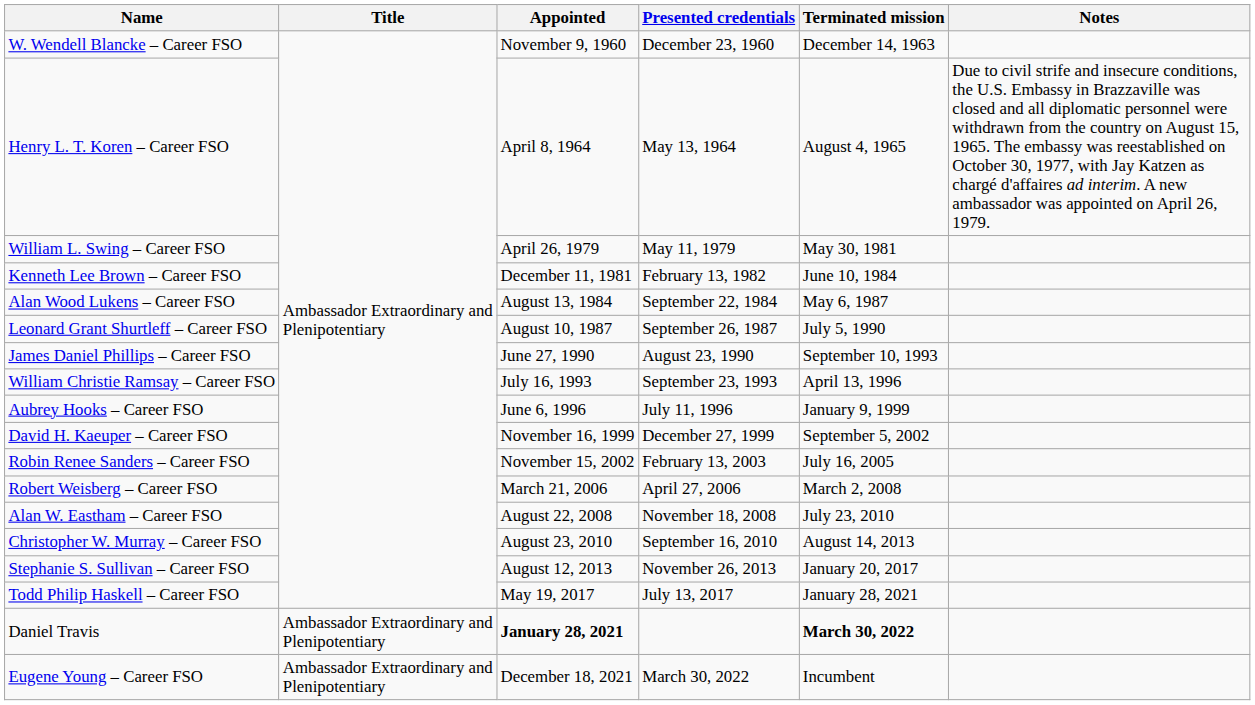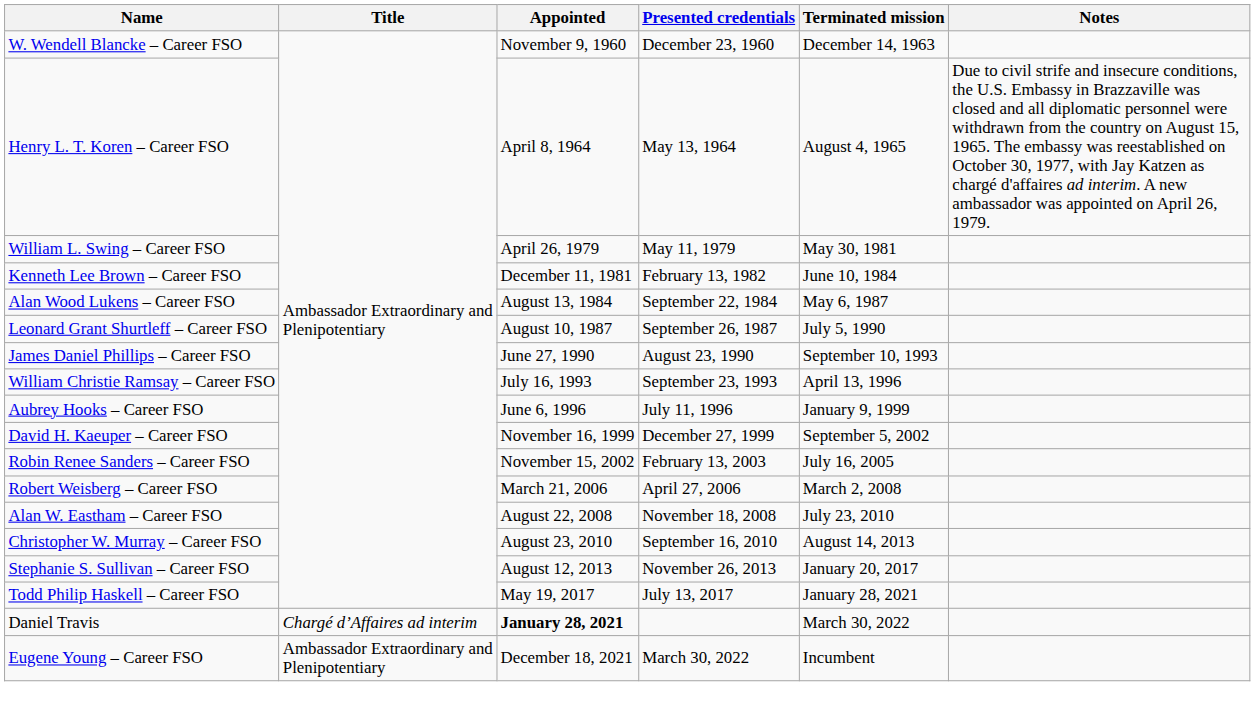 <table class="wikitable">
 <tr>
 <th>Name</th>
 <th style="width: 200px;">Title</th>
 <th>Appointed</th>
 <th><a href='#'>Presented credentials</a></th>
 <th>Terminated mission</th>
 <th style="width: 280px;">Notes</th>
 </tr>
 <tr>
 <td><a href='#'>W. Wendell Blancke</a> – Career FSO</td>
 <td rowspan="16">Ambassador Extraordinary and Plenipotentiary</td>
 <td>November 9, 1960</td>
 <td>December 23, 1960</td>
 <td>December 14, 1963</td>
 <td></td>
 </tr>
 <tr>
 <td><a href='#'>Henry L. T. Koren</a> – Career FSO</td>
 <td>April 8, 1964</td>
 <td>May 13, 1964</td>
 <td>August 4, 1965</td>
 <td>Due to civil strife and insecure conditions, the U.S. Embassy in Brazzaville was closed and all diplomatic personnel were withdrawn from the country on August 15, 1965. The embassy was reestablished on October 30, 1977, with Jay Katzen as chargé d'affaires <em>ad interim</em>. A new ambassador was appointed on April 26, 1979.</td>
 </tr>
 <tr>
 <td><a href='#'>William L. Swing</a> – Career FSO</td>
 <td>April 26, 1979</td>
 <td>May 11, 1979</td>
 <td>May 30, 1981</td>
 <td></td>
 </tr>
 <tr>
 <td><a href='#'>Kenneth Lee Brown</a> – Career FSO</td>
 <td>December 11, 1981</td>
 <td>February 13, 1982</td>
 <td>June 10, 1984</td>
 <td></td>
 </tr>
 <tr>
 <td><a href='#'>Alan Wood Lukens</a> – Career FSO</td>
 <td>August 13, 1984</td>
 <td>September 22, 1984</td>
 <td>May 6, 1987</td>
 <td></td>
 </tr>
 <tr>
 <td><a href='#'>Leonard Grant Shurtleff</a> – Career FSO</td>
 <td>August 10, 1987</td>
 <td>September 26, 1987</td>
 <td>July 5, 1990</td>
 <td></td>
 </tr>
 <tr>
 <td><a href='#'>James Daniel Phillips</a> – Career FSO</td>
 <td>June 27, 1990</td>
 <td>August 23, 1990</td>
 <td>September 10, 1993</td>
 <td></td>
 </tr>
 <tr>
 <td><a href='#'>William Christie Ramsay</a> – Career FSO</td>
 <td>July 16, 1993</td>
 <td>September 23, 1993</td>
 <td>April 13, 1996</td>
 <td></td>
 </tr>
 <tr>
 <td><a href='#'>Aubrey Hooks</a> – Career FSO</td>
 <td>June 6, 1996</td>
 <td>July 11, 1996</td>
 <td>January 9, 1999</td>
 <td></td>
 </tr>
 <tr>
 <td><a href='#'>David H. Kaeuper</a> – Career FSO</td>
 <td>November 16, 1999</td>
 <td>December 27, 1999</td>
 <td>September 5, 2002</td>
 <td></td>
 </tr>
 <tr>
 <td><a href='#'>Robin Renee Sanders</a> – Career FSO</td>
 <td>November 15, 2002</td>
 <td>February 13, 2003</td>
 <td>July 16, 2005</td>
 <td></td>
 </tr>
 <tr>
 <td><a href='#'>Robert Weisberg</a> – Career FSO</td>
 <td>March 21, 2006</td>
 <td>April 27, 2006</td>
 <td>March 2, 2008</td>
 <td></td>
 </tr>
 <tr>
 <td><a href='#'>Alan W. Eastham</a> – Career FSO</td>
 <td>August 22, 2008</td>
 <td>November 18, 2008</td>
 <td>July 23, 2010</td>
 <td></td>
 </tr>
 <tr>
 <td><a href='#'>Christopher W. Murray</a> – Career FSO</td>
 <td>August 23, 2010</td>
 <td>September 16, 2010</td>
 <td>August 14, 2013</td>
 <td></td>
 </tr>
 <tr>
 <td><a href='#'>Stephanie S. Sullivan</a> – Career FSO</td>
 <td>August 12, 2013</td>
 <td>November 26, 2013</td>
 <td>January 20, 2017</td>
 <td></td>
 </tr>
 <tr>
 <td><a href='#'>Todd Philip Haskell</a> – Career FSO</td>
 <td>May 19, 2017</td>
 <td>July 13, 2017</td>
 <td>January 28, 2021</td>
 <td></td>
 </tr>
 <tr>
 <td>Daniel Travis</td>
-<td>Ambassador Extraordinary and Plenipotentiary</td>
+<td><em>Chargé d’Affaires ad interim</em></td>
 <td><strong>January 28, 2021</strong></td>
 <td align="center"></td>
-<td><strong>March 30, 2022</strong></td>
+<td>March 30, 2022</td>
 <td></td>
 </tr>
 <tr>
 <td><a href='#'>Eugene Young</a> – Career FSO</td>
 <td>Ambassador Extraordinary and Plenipotentiary</td>
 <td>December 18, 2021</td>
 <td>March 30, 2022</td>
 <td>Incumbent</td>
 <td></td>
 </tr>
 </table>
